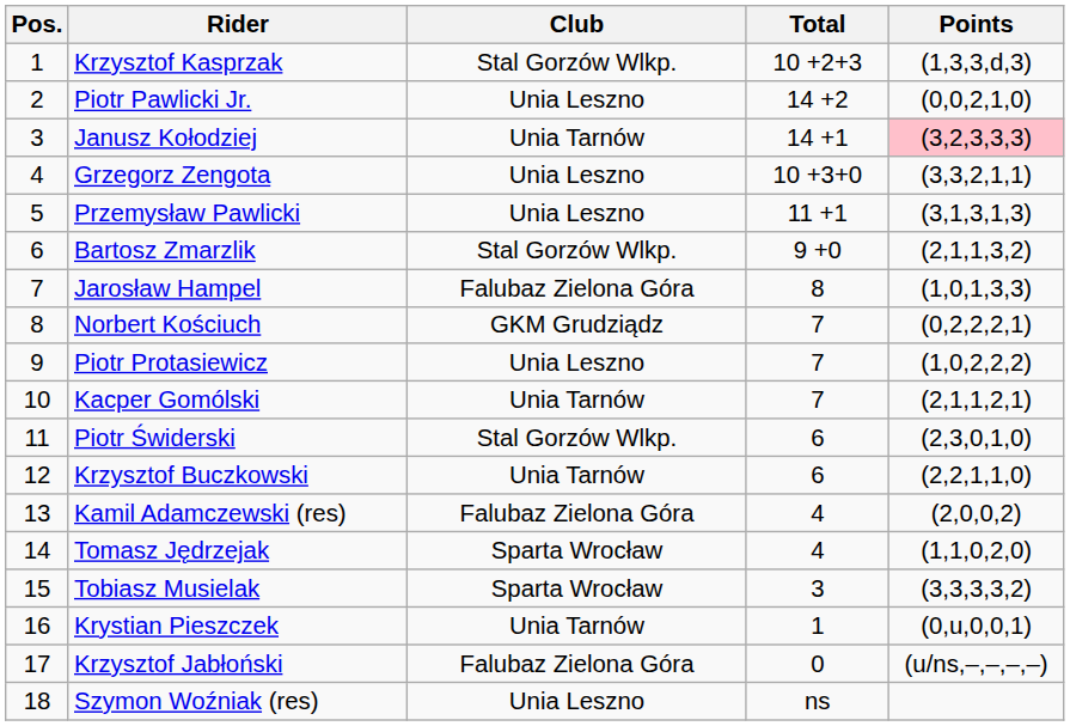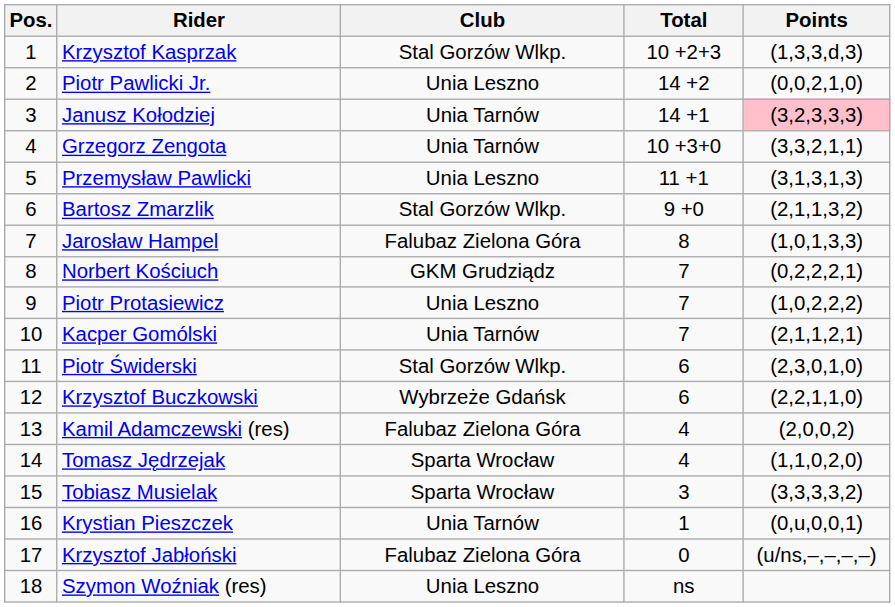 <table class=wikitable style="font-size:93%;">
 <tr>
 <th width=25px>Pos.</th>
 <th width=200px>Rider</th>
 <th width=200px>Club</th>
 <th width=80px>Total</th>
 <th width=100px>Points</th>
 </tr>
 <tr align=center>
 <td>1</td>
 <td align=left><a href='#'>Krzysztof Kasprzak</a></td>
 <td>Stal Gorzów Wlkp.</td>
 <td>10 +2+3</td>
 <td>(1,3,3,d,3)</td>
 </tr>
 <tr align=center>
 <td>2</td>
 <td align=left><a href='#'>Piotr Pawlicki Jr.</a></td>
 <td>Unia Leszno</td>
 <td>14 +2</td>
 <td>(0,0,2,1,0)</td>
 </tr>
 <tr align=center>
 <td>3</td>
 <td align=left><a href='#'>Janusz Kołodziej</a></td>
 <td>Unia Tarnów</td>
 <td>14 +1</td>
 <td style="background: pink;">(3,2,3,3,3)</td>
 </tr>
 <tr align=center>
 <td>4</td>
 <td align=left><a href='#'>Grzegorz Zengota</a></td>
-<td>Unia Leszno</td>
+<td>Unia Tarnów</td>
 <td>10 +3+0</td>
 <td>(3,3,2,1,1)</td>
 </tr>
 <tr align=center>
 <td>5</td>
 <td align=left><a href='#'>Przemysław Pawlicki</a></td>
 <td>Unia Leszno</td>
 <td>11 +1</td>
 <td>(3,1,3,1,3)</td>
 </tr>
 <tr align=center>
 <td>6</td>
 <td align=left><a href='#'>Bartosz Zmarzlik</a></td>
 <td>Stal Gorzów Wlkp.</td>
 <td>9 +0</td>
 <td>(2,1,1,3,2)</td>
 </tr>
 <tr align=center>
 <td>7</td>
 <td align=left><a href='#'>Jarosław Hampel</a></td>
 <td>Falubaz Zielona Góra</td>
 <td>8</td>
 <td>(1,0,1,3,3)</td>
 </tr>
 <tr align=center>
 <td>8</td>
 <td align=left><a href='#'>Norbert Kościuch</a></td>
 <td>GKM Grudziądz</td>
 <td>7</td>
 <td>(0,2,2,2,1)</td>
 </tr>
 <tr align=center>
 <td>9</td>
 <td align=left><a href='#'>Piotr Protasiewicz</a></td>
 <td>Unia Leszno</td>
 <td>7</td>
 <td>(1,0,2,2,2)</td>
 </tr>
 <tr align=center>
 <td>10</td>
 <td align=left><a href='#'>Kacper Gomólski</a></td>
 <td>Unia Tarnów</td>
 <td>7</td>
 <td>(2,1,1,2,1)</td>
 </tr>
 <tr align=center>
 <td>11</td>
 <td align=left><a href='#'>Piotr Świderski</a></td>
 <td>Stal Gorzów Wlkp.</td>
 <td>6</td>
 <td>(2,3,0,1,0)</td>
 </tr>
 <tr align=center>
 <td>12</td>
 <td align=left><a href='#'>Krzysztof Buczkowski</a></td>
-<td>Unia Tarnów</td>
+<td>Wybrzeże Gdańsk</td>
 <td>6</td>
 <td>(2,2,1,1,0)</td>
 </tr>
 <tr align=center>
 <td>13</td>
 <td align=left><a href='#'>Kamil Adamczewski</a> (res)</td>
 <td>Falubaz Zielona Góra</td>
 <td>4</td>
 <td>(2,0,0,2)</td>
 </tr>
 <tr align=center>
 <td>14</td>
 <td align=left><a href='#'>Tomasz Jędrzejak</a></td>
 <td>Sparta Wrocław</td>
 <td>4</td>
 <td>(1,1,0,2,0)</td>
 </tr>
 <tr align=center>
 <td>15</td>
 <td align=left><a href='#'>Tobiasz Musielak</a></td>
 <td>Sparta Wrocław</td>
 <td>3</td>
 <td>(3,3,3,3,2)</td>
 </tr>
 <tr align=center>
 <td>16</td>
 <td align=left><a href='#'>Krystian Pieszczek</a></td>
 <td>Unia Tarnów</td>
 <td>1</td>
 <td>(0,u,0,0,1)</td>
 </tr>
 <tr align=center>
 <td>17</td>
 <td align=left><a href='#'>Krzysztof Jabłoński</a></td>
 <td>Falubaz Zielona Góra</td>
 <td>0</td>
 <td>(u/ns,–,–,–,–)</td>
 </tr>
 <tr align=center>
 <td>18</td>
 <td align=left><a href='#'>Szymon Woźniak</a> (res)</td>
 <td>Unia Leszno</td>
 <td>ns</td>
 <td></td>
 </tr>
 </table>
